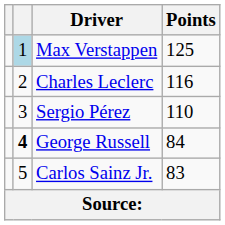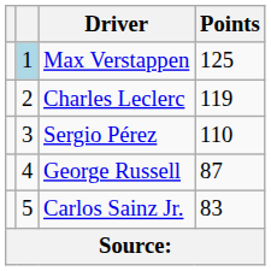 <table class="wikitable" style="font-size: 85%;">
 <tr>
 <th scope="col"></th>
 <th scope="col"></th>
 <th scope="col">Driver</th>
 <th scope="col">Points</th>
 </tr>
 <tr>
 <td align="left"></td>
 <td align="center" style="background: lightblue;">1</td>
 <td> <a href='#'>Max Verstappen</a></td>
 <td align="left">125</td>
 </tr>
 <tr>
 <td align="left"></td>
 <td align="center">2</td>
 <td> <a href='#'>Charles Leclerc</a></td>
-<td align="left">116</td>
+<td align="left">119</td>
 </tr>
 <tr>
 <td align="left"></td>
 <td align="center">3</td>
 <td> <a href='#'>Sergio Pérez</a></td>
 <td align="left">110</td>
 </tr>
 <tr>
 <td align="left"></td>
-<td align="center"><strong>4</strong></td>
+<td align="center">4</td>
 <td> <a href='#'>George Russell</a></td>
-<td align="left">84</td>
+<td align="left">87</td>
 </tr>
 <tr>
 <td align="left"></td>
 <td align="center">5</td>
 <td> <a href='#'>Carlos Sainz Jr.</a></td>
 <td align="left">83</td>
 </tr>
 <tr>
 <th colspan=4>Source:</th>
 </tr>
 </table>
